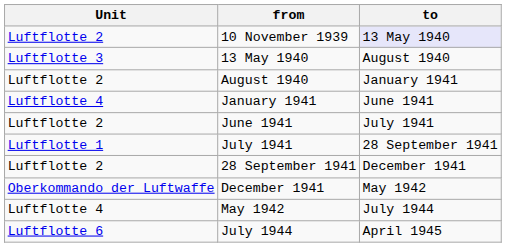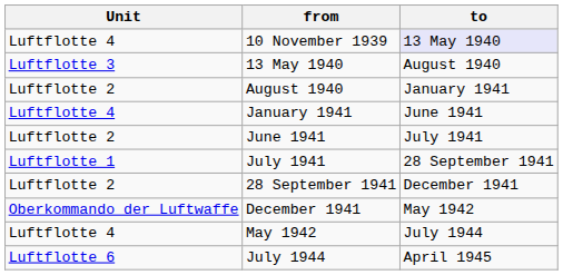 <table class="wikitable">
 <tr |->
 <th>Unit</th>
 <th>from</th>
 <th>to</th>
 </tr>
 <tr>
-<td><a href='#'>Luftflotte 2</a></td>
+<td>Luftflotte 4</td>
 <td>10 November 1939</td>
 <td style="background: lavender;">13 May 1940</td>
 </tr>
 <tr>
 <td><a href='#'>Luftflotte 3</a></td>
 <td>13 May 1940</td>
 <td>August 1940</td>
 </tr>
 <tr>
 <td>Luftflotte 2</td>
 <td>August 1940</td>
 <td>January 1941</td>
 </tr>
 <tr>
 <td><a href='#'>Luftflotte 4</a></td>
 <td>January 1941</td>
 <td>June 1941</td>
 </tr>
 <tr>
 <td>Luftflotte 2</td>
 <td>June 1941</td>
 <td>July 1941</td>
 </tr>
 <tr>
 <td><a href='#'>Luftflotte 1</a></td>
 <td>July 1941</td>
 <td>28 September 1941</td>
 </tr>
 <tr>
 <td>Luftflotte 2</td>
 <td>28 September 1941</td>
 <td>December 1941</td>
 </tr>
 <tr>
 <td><a href='#'>Oberkommando der Luftwaffe</a></td>
 <td>December 1941</td>
 <td>May 1942</td>
 </tr>
 <tr>
 <td>Luftflotte 4</td>
 <td>May 1942</td>
 <td>July 1944</td>
 </tr>
 <tr>
 <td><a href='#'>Luftflotte 6</a></td>
 <td>July 1944</td>
 <td>April 1945</td>
 </tr>
 </table>
